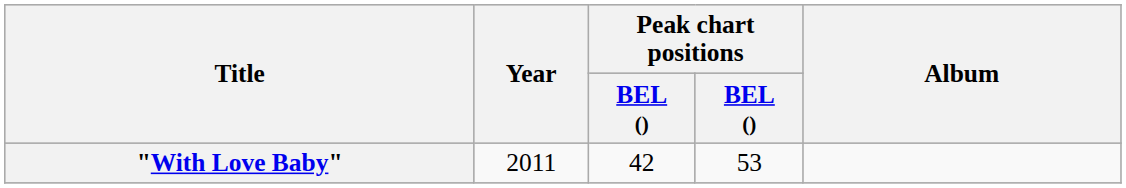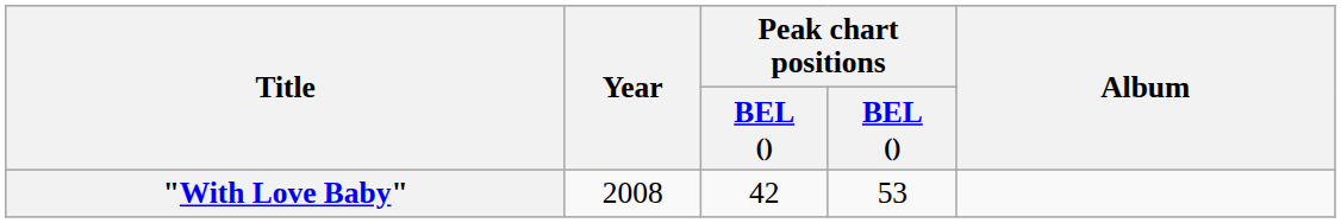 <table class="wikitable plainrowheaders" style="text-align:center;">
 <tr>
 <th rowspan="2" scope="col" style="width:18em;">Title</th>
 <th rowspan="2" scope="col" style="width:4em;">Year</th>
 <th colspan="2" scope="col" style="width:8em;">Peak chart<br>positions</th>
 <th rowspan="2" scope="col" style="width:12em;">Album</th>
 </tr>
 <tr>
 <th><a href='#'>BEL</a><br><small>()</small></th>
 <th><a href='#'>BEL</a><br><small>()</small></th>
 </tr>
 <tr>
 <th scope="row">"<a href='#'>With Love Baby</a>"</th>
-<td>2011</td>
+<td>2008</td>
 <td>42</td>
 <td>53</td>
 <td></td>
 </tr>
 </table>
